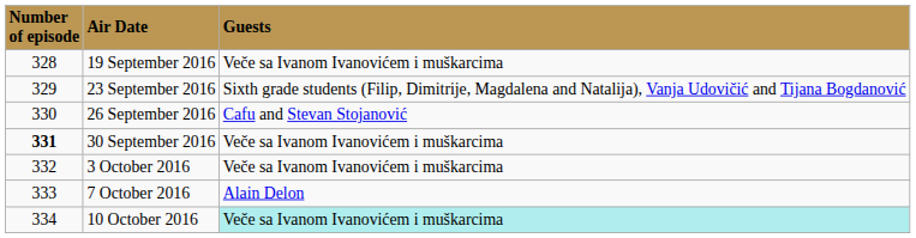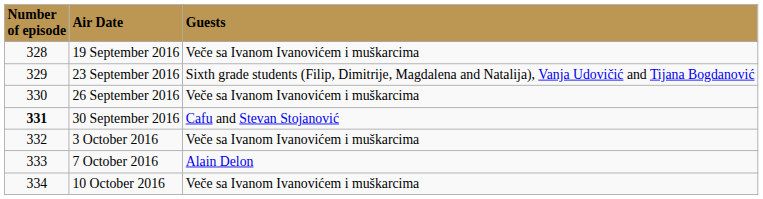 <table class="wikitable" align="center">
 <tr bgcolor="#BB9753">
 <td><strong>Number<br>of episode</strong></td>
 <td><strong>Air Date</strong></td>
 <td><strong>Guests</strong></td>
 </tr>
 <tr>
 <td align="center">328</td>
 <td>19 September 2016</td>
 <td>Veče sa Ivanom Ivanovićem i muškarcima</td>
 </tr>
 <tr>
 <td align="center">329</td>
 <td>23 September 2016</td>
 <td>Sixth grade students (Filip, Dimitrije, Magdalena and Natalija), <a href='#'>Vanja Udovičić</a> and <a href='#'>Tijana Bogdanović</a></td>
 </tr>
 <tr>
 <td align="center">330</td>
 <td>26 September 2016</td>
-<td><a href='#'>Cafu</a> and <a href='#'>Stevan Stojanović</a></td>
+<td>Veče sa Ivanom Ivanovićem i muškarcima</td>
 </tr>
 <tr>
 <td align="center"><strong>331</strong></td>
 <td>30 September 2016</td>
-<td>Veče sa Ivanom Ivanovićem i muškarcima</td>
+<td><a href='#'>Cafu</a> and <a href='#'>Stevan Stojanović</a></td>
 </tr>
 <tr>
 <td align="center">332</td>
 <td>3 October 2016</td>
 <td>Veče sa Ivanom Ivanovićem i muškarcima</td>
 </tr>
 <tr>
 <td align="center">333</td>
 <td>7 October 2016</td>
 <td><a href='#'>Alain Delon</a></td>
 </tr>
 <tr>
 <td align="center">334</td>
 <td>10 October 2016</td>
-<td style="background: paleturquoise;">Veče sa Ivanom Ivanovićem i muškarcima</td>
+<td>Veče sa Ivanom Ivanovićem i muškarcima</td>
 </tr>
 </table>
